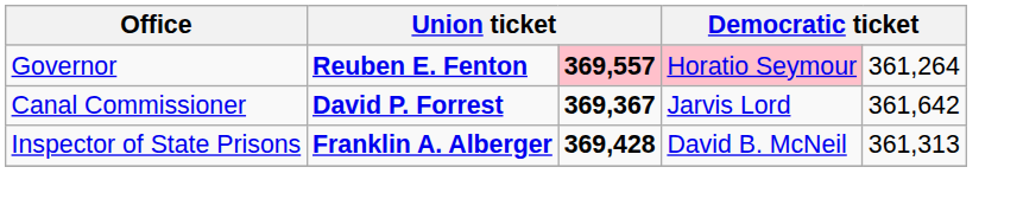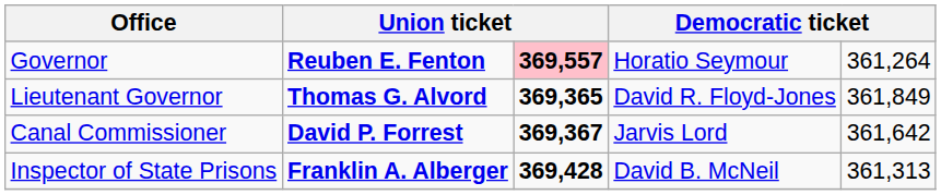 <table class=wikitable>
 <tr bgcolor=lightgrey>
 <th>Office</th>
 <th colspan="2" ><a href='#'>Union</a> ticket</th>
 <th colspan="2" ><a href='#'>Democratic</a> ticket</th>
 </tr>
 <tr>
 <td><a href='#'>Governor</a></td>
 <td><strong><a href='#'>Reuben E. Fenton</a></strong></td>
 <td align="right" style="background: pink;"><strong>369,557</strong></td>
-<td style="background: pink;"><a href='#'>Horatio Seymour</a></td>
+<td><a href='#'>Horatio Seymour</a></td>
 <td align="right">361,264</td>
+</tr>
+<tr>
+<td><a href='#'>Lieutenant Governor</a></td>
+<td><strong><a href='#'>Thomas G. Alvord</a></strong></td>
+<td align="right"><strong>369,365</strong></td>
+<td><a href='#'>David R. Floyd-Jones</a></td>
+<td align="right">361,849</td>
 </tr>
 <tr>
 <td><a href='#'>Canal Commissioner</a></td>
 <td><strong><a href='#'>David P. Forrest</a></strong></td>
 <td align="right"><strong>369,367</strong></td>
 <td><a href='#'>Jarvis Lord</a></td>
 <td align="right">361,642</td>
 </tr>
 <tr>
 <td><a href='#'>Inspector of State Prisons</a></td>
 <td><strong><a href='#'>Franklin A. Alberger</a></strong></td>
 <td align="right"><strong>369,428</strong></td>
 <td><a href='#'>David B. McNeil</a></td>
 <td align="right">361,313</td>
 </tr>
 <tr>
 </tr>
 </table>
